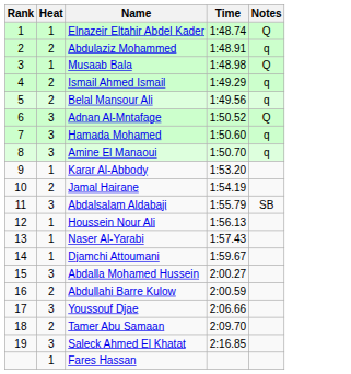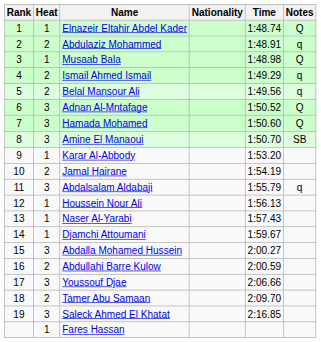 <table class="wikitable sortable" style="text-align:center;font-size:95%">
 <tr>
 <th>Rank</th>
 <th>Heat</th>
 <th>Name</th>
+<th>Nationality</th>
 <th>Time</th>
 <th>Notes</th>
 </tr>
 <tr bgcolor=ccffcc>
 <td>1</td>
 <td>1</td>
 <td align=left><a href='#'>Elnazeir Eltahir Abdel Kader</a></td>
+<td align=left></td>
 <td>1:48.74</td>
 <td>Q</td>
 </tr>
 <tr bgcolor=ccffcc>
 <td>2</td>
 <td>2</td>
 <td align=left><a href='#'>Abdulaziz Mohammed</a></td>
+<td align=left></td>
 <td>1:48.91</td>
 <td>q</td>
 </tr>
 <tr bgcolor=ccffcc>
 <td>3</td>
 <td>1</td>
 <td align=left><a href='#'>Musaab Bala</a></td>
+<td align=left></td>
 <td>1:48.98</td>
 <td>Q</td>
 </tr>
 <tr bgcolor=ccffcc>
 <td>4</td>
 <td>2</td>
 <td align=left><a href='#'>Ismail Ahmed Ismail</a></td>
+<td align=left></td>
 <td>1:49.29</td>
 <td>q</td>
 </tr>
 <tr bgcolor=ddffdd>
 <td>5</td>
 <td>2</td>
 <td align=left><a href='#'>Belal Mansour Ali</a></td>
+<td align=left></td>
 <td>1:49.56</td>
 <td>q</td>
 </tr>
 <tr bgcolor=ccffcc>
 <td>6</td>
 <td>3</td>
 <td align=left><a href='#'>Adnan Al-Mntafage</a></td>
+<td align=left></td>
 <td>1:50.52</td>
 <td>Q</td>
 </tr>
 <tr bgcolor=ccffcc>
 <td>7</td>
 <td>3</td>
 <td align=left><a href='#'>Hamada Mohamed</a></td>
+<td align=left></td>
 <td>1:50.60</td>
-<td>q</td>
+<td>Q</td>
 </tr>
 <tr bgcolor=ddffdd>
 <td>8</td>
 <td>3</td>
 <td align=left><a href='#'>Amine El Manaoui</a></td>
+<td align=left></td>
 <td>1:50.70</td>
-<td>q</td>
+<td>SB</td>
 </tr>
 <tr>
 <td>9</td>
 <td>1</td>
 <td align=left><a href='#'>Karar Al-Abbody</a></td>
+<td align=left></td>
 <td>1:53.20</td>
 <td></td>
 </tr>
 <tr>
 <td>10</td>
 <td>2</td>
 <td align=left><a href='#'>Jamal Hairane</a></td>
+<td align=left></td>
 <td>1:54.19</td>
 <td></td>
 </tr>
 <tr>
 <td>11</td>
 <td>3</td>
 <td align=left><a href='#'>Abdalsalam Aldabaji</a></td>
+<td align=left></td>
 <td>1:55.79</td>
-<td>SB</td>
+<td>q</td>
 </tr>
 <tr>
 <td>12</td>
 <td>1</td>
 <td align=left><a href='#'>Houssein Nour Ali</a></td>
+<td align=left></td>
 <td>1:56.13</td>
 <td></td>
 </tr>
 <tr>
 <td>13</td>
 <td>1</td>
 <td align=left><a href='#'>Naser Al-Yarabi</a></td>
+<td align=left></td>
 <td>1:57.43</td>
 <td></td>
 </tr>
 <tr>
 <td>14</td>
 <td>1</td>
 <td align=left><a href='#'>Djamchi Attoumani</a></td>
+<td align=left></td>
 <td>1:59.67</td>
 <td></td>
 </tr>
 <tr>
 <td>15</td>
 <td>3</td>
 <td align=left><a href='#'>Abdalla Mohamed Hussein</a></td>
+<td align=left></td>
 <td>2:00.27</td>
 <td></td>
 </tr>
 <tr>
 <td>16</td>
 <td>2</td>
 <td align=left><a href='#'>Abdullahi Barre Kulow</a></td>
+<td align=left></td>
 <td>2:00.59</td>
 <td></td>
 </tr>
 <tr>
 <td>17</td>
 <td>3</td>
 <td align=left><a href='#'>Youssouf Djae</a></td>
+<td align=left></td>
 <td>2:06.66</td>
 <td></td>
 </tr>
 <tr>
 <td>18</td>
 <td>2</td>
 <td align=left><a href='#'>Tamer Abu Samaan</a></td>
+<td align=left></td>
 <td>2:09.70</td>
 <td></td>
 </tr>
 <tr>
 <td>19</td>
 <td>3</td>
 <td align=left><a href='#'>Saleck Ahmed El Khatat</a></td>
+<td align=left></td>
 <td>2:16.85</td>
 <td></td>
 </tr>
 <tr>
 <td></td>
 <td>1</td>
 <td align=left><a href='#'>Fares Hassan</a></td>
+<td align=left></td>
 <td></td>
 <td></td>
 </tr>
 </table>
